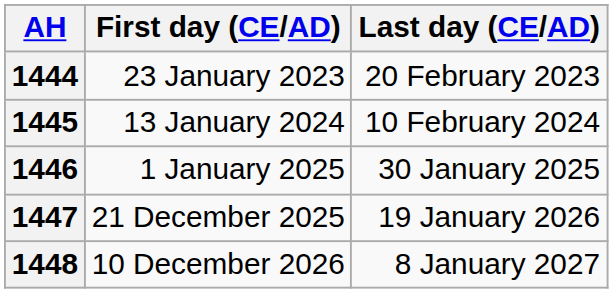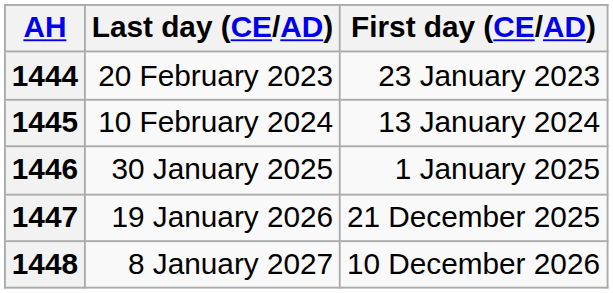 <table class=wikitable style="text-align:right">
 <tr>
 <th scope="col"><a href='#'>AH</a></th>
+<th scope="col">Last day (<a href='#'>CE</a>/<a href='#'>AD</a>)</th>
 <th scope="col">First day (<a href='#'>CE</a>/<a href='#'>AD</a>)</th>
-<th scope="col">Last day (<a href='#'>CE</a>/<a href='#'>AD</a>)</th>
 </tr>
 <tr>
 <th scope="row">1444</th>
+<td>20 February 2023</td>
 <td>23 January 2023</td>
-<td>20 February 2023</td>
 </tr>
 <tr>
 <th scope="row">1445</th>
+<td>10 February 2024</td>
 <td>13 January 2024</td>
-<td>10 February 2024</td>
 </tr>
 <tr>
 <th scope="row">1446</th>
+<td>30 January 2025</td>
 <td>1 January 2025</td>
-<td>30 January 2025</td>
 </tr>
 <tr>
 <th scope="row">1447</th>
+<td>19 January 2026</td>
 <td>21 December 2025</td>
-<td>19 January 2026</td>
 </tr>
 <tr>
 <th scope="row">1448</th>
+<td>8 January 2027</td>
 <td>10 December 2026</td>
-<td>8 January 2027</td>
 </tr>
 </table>
